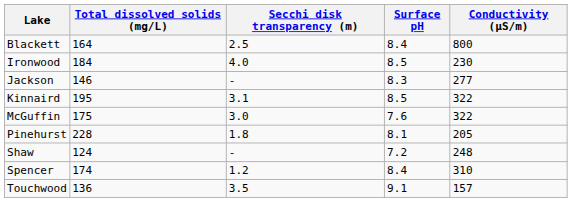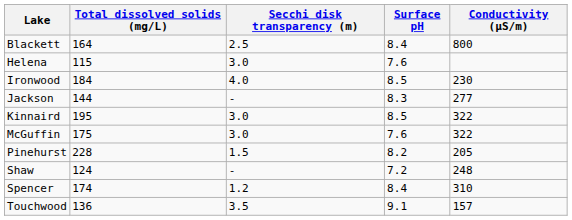 <table class="wikitable sortable" style="width:75%;">
 <tr>
 <th>Lake</th>
 <th><a href='#'>Total dissolved solids</a> (mg/L)</th>
 <th><a href='#'>Secchi disk transparency</a> (m)</th>
 <th><a href='#'>Surface pH</a></th>
 <th><a href='#'>Conductivity</a> (μS/m)</th>
 </tr>
 <tr>
 <td>Blackett</td>
 <td>164</td>
 <td>2.5</td>
 <td>8.4</td>
 <td>800</td>
 </tr>
 <tr>
+<td>Helena</td>
+<td>115</td>
+<td>3.0</td>
+<td>7.6</td>
+<td></td>
+</tr>
+<tr>
 <td>Ironwood</td>
 <td>184</td>
 <td>4.0</td>
 <td>8.5</td>
 <td>230</td>
 </tr>
 <tr>
 <td>Jackson</td>
-<td>146</td>
+<td>144</td>
 <td>-</td>
 <td>8.3</td>
 <td>277</td>
 </tr>
 <tr>
 <td>Kinnaird</td>
 <td>195</td>
-<td>3.1</td>
+<td>3.0</td>
 <td>8.5</td>
 <td>322</td>
 </tr>
 <tr>
 <td>McGuffin</td>
 <td>175</td>
 <td>3.0</td>
 <td>7.6</td>
 <td>322</td>
 </tr>
 <tr>
 <td>Pinehurst</td>
 <td>228</td>
-<td>1.8</td>
-<td>8.1</td>
+<td>1.5</td>
+<td>8.2</td>
 <td>205</td>
 </tr>
 <tr>
 <td>Shaw</td>
 <td>124</td>
 <td>-</td>
 <td>7.2</td>
 <td>248</td>
 </tr>
 <tr>
 <td>Spencer</td>
 <td>174</td>
 <td>1.2</td>
 <td>8.4</td>
 <td>310</td>
 </tr>
 <tr>
 <td>Touchwood</td>
 <td>136</td>
 <td>3.5</td>
 <td>9.1</td>
 <td>157</td>
 </tr>
 </table>
